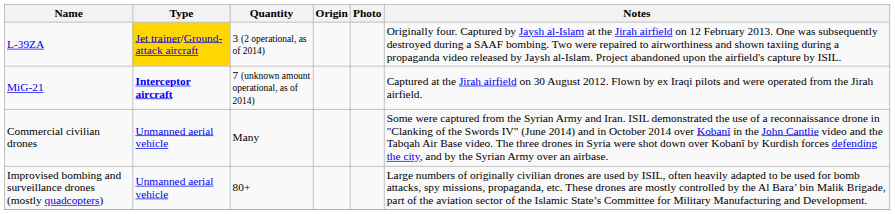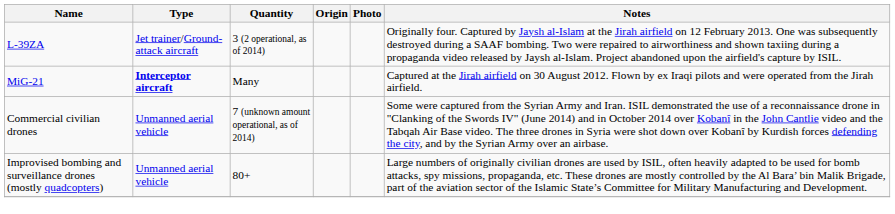 <table class="wikitable sortable" id="tableTempleWikiAl">
 <tr>
 <th>Name</th>
 <th>Type</th>
 <th>Quantity</th>
 <th>Origin</th>
 <th>Photo</th>
 <th>Notes</th>
 </tr>
 <tr>
 <td><a href='#'>L-39ZA</a></td>
-<td style="background: gold;"><a href='#'>Jet trainer</a>/<a href='#'>Ground-attack aircraft</a></td>
+<td><a href='#'>Jet trainer</a>/<a href='#'>Ground-attack aircraft</a></td>
 <td>3 <small>(2 operational, as of 2014)</small></td>
 <td></td>
 <td></td>
 <td>Originally four. Captured by <a href='#'>Jaysh al-Islam</a> at the <a href='#'>Jirah airfield</a> on 12 February 2013. One was subsequently destroyed during a SAAF bombing. Two were repaired to airworthiness and shown taxiing during a propaganda video released by Jaysh al-Islam. Project abandoned upon the airfield's capture by ISIL.</td>
 </tr>
 <tr>
 <td><a href='#'>MiG-21</a></td>
 <td><strong><a href='#'>Interceptor aircraft</a></strong></td>
-<td>7 <small>(unknown amount operational, as of 2014)</small></td>
+<td>Many</td>
 <td></td>
 <td></td>
 <td>Captured at the <a href='#'>Jirah airfield</a> on 30 August 2012. Flown by ex Iraqi pilots and were operated from the Jirah airfield.</td>
 </tr>
 <tr>
 <td>Commercial civilian drones</td>
 <td><a href='#'>Unmanned aerial vehicle</a></td>
-<td>Many</td>
+<td>7 <small>(unknown amount operational, as of 2014)</small></td>
 <td></td>
 <td></td>
 <td>Some were captured from the Syrian Army and Iran. ISIL demonstrated the use of a reconnaissance drone in "Clanking of the Swords IV" (June 2014) and in October 2014 over <a href='#'>Kobanî</a> in the <a href='#'>John Cantlie</a> video and the Tabqah Air Base video. The three drones in Syria were shot down over Kobanî by Kurdish forces <a href='#'>defending the city</a>, and by the Syrian Army over an airbase.</td>
 </tr>
 <tr>
 <td>Improvised bombing and surveillance drones (mostly <a href='#'>quadcopters</a>)</td>
 <td><a href='#'>Unmanned aerial vehicle</a></td>
 <td>80+</td>
 <td></td>
 <td></td>
 <td>Large numbers of originally civilian drones are used by ISIL, often heavily adapted to be used for bomb attacks, spy missions, propaganda, etc. These drones are mostly controlled by the Al Bara’ bin Malik Brigade, part of the aviation sector of the Islamic State’s Committee for Military Manufacturing and Development.</td>
 </tr>
 <tr>
 </tr>
 </table>
